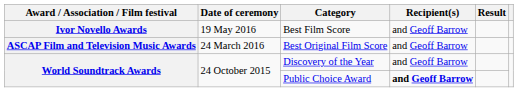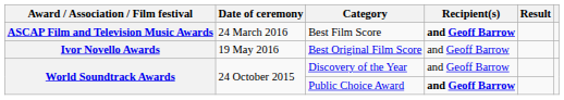 <table class="wikitable plainrowheaders sortable">
 <tr>
 <th scope="col">Award / Association / Film festival</th>
 <th scope="col">Date of ceremony</th>
 <th scope="col">Category</th>
 <th scope="col">Recipient(s)</th>
 <th scope="col">Result</th>
 <th scope="col" class="unsortable"></th>
 </tr>
 <tr>
-<th scope="row"><a href='#'>Ivor Novello Awards</a></th>
-<td>19 May 2016</td>
+<th scope="row"><a href='#'>ASCAP Film and Television Music Awards</a></th>
+<td>24 March 2016</td>
 <td>Best Film Score</td>
-<td> and <a href='#'>Geoff Barrow</a></td>
+<td><strong> and <a href='#'>Geoff Barrow</a></strong></td>
 <td></td>
 <td style="text-align:center;"></td>
 </tr>
 <tr>
-<th scope="row"><a href='#'>ASCAP Film and Television Music Awards</a></th>
-<td>24 March 2016</td>
+<th scope="row"><a href='#'>Ivor Novello Awards</a></th>
+<td>19 May 2016</td>
 <td><a href='#'>Best Original Film Score</a></td>
 <td> and <a href='#'>Geoff Barrow</a></td>
 <td></td>
 <td style="text-align:center;"></td>
 </tr>
 <tr>
 <th rowspan="2" scope="row"><a href='#'>World Soundtrack Awards</a></th>
 <td rowspan="2">24 October 2015</td>
 <td><a href='#'>Discovery of the Year</a></td>
 <td> and <a href='#'>Geoff Barrow</a></td>
 <td></td>
 <td rowspan="2" style="text-align:center;"></td>
 </tr>
 <tr>
 <td><a href='#'>Public Choice Award</a></td>
 <td><strong> and <a href='#'>Geoff Barrow</a></strong></td>
 <td></td>
 </tr>
 </table>
